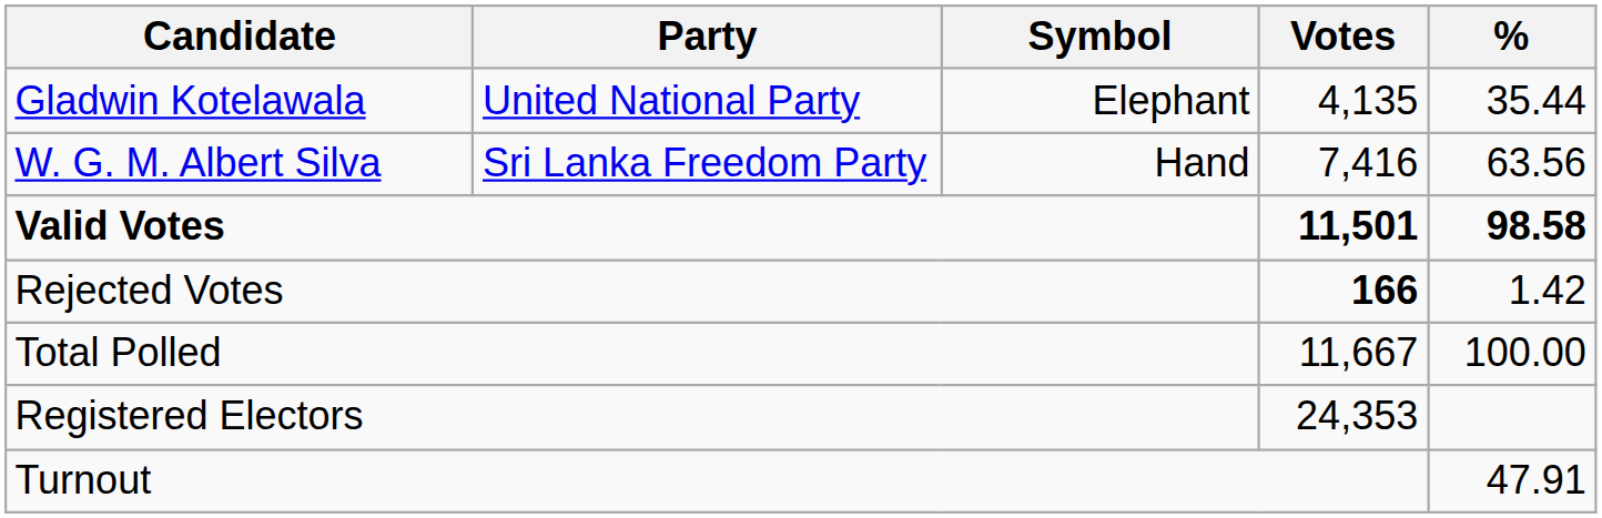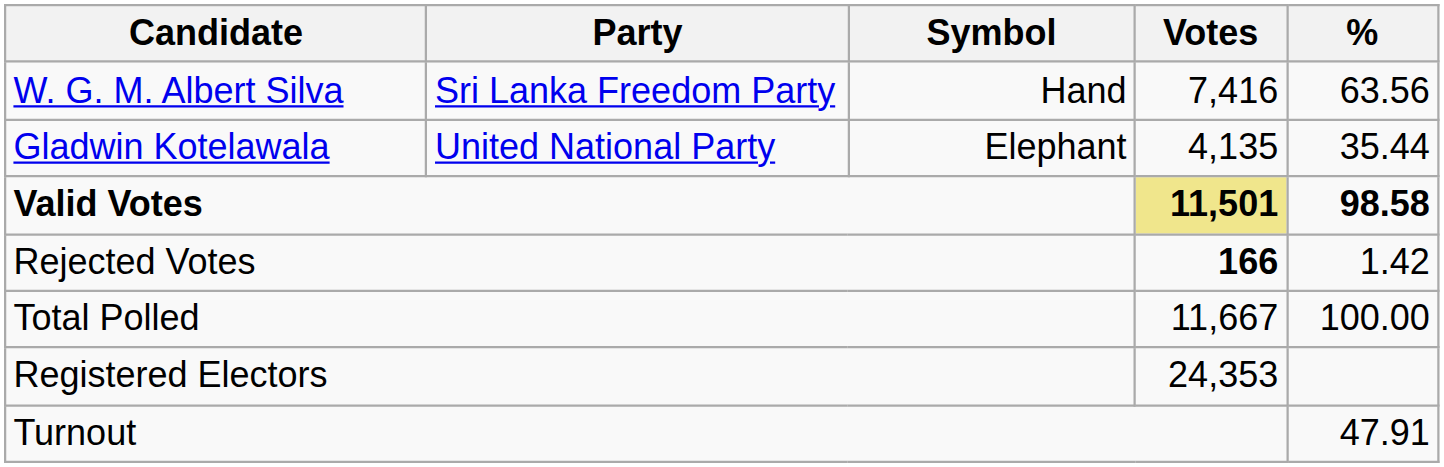 <table class="wikitable" border="1" style="text-align:right;">
 <tr>
 <th align=left width="180">Candidate</th>
 <th align=left width="180">Party</th>
 <th align=left width="120">Symbol</th>
 <th align=left width="60">Votes</th>
 <th align=left width="60">%</th>
 </tr>
 <tr>
+<td align=left><a href='#'>W. G. M. Albert Silva</a></td>
+<td align=left><a href='#'>Sri Lanka Freedom Party</a></td>
+<td>Hand</td>
+<td>7,416</td>
+<td>63.56</td>
+</tr>
+<tr>
 <td align=left><a href='#'>Gladwin Kotelawala</a></td>
 <td align=left><a href='#'>United National Party</a></td>
 <td>Elephant</td>
 <td>4,135</td>
 <td>35.44</td>
 </tr>
 <tr>
-<td align=left><a href='#'>W. G. M. Albert Silva</a></td>
-<td align=left><a href='#'>Sri Lanka Freedom Party</a></td>
-<td>Hand</td>
-<td>7,416</td>
-<td>63.56</td>
-</tr>
-<tr>
 <td align=left colspan=3><strong>Valid Votes</strong></td>
-<td><strong>11,501</strong></td>
+<td style="background: khaki;"><strong>11,501</strong></td>
 <td><strong>98.58</strong></td>
 </tr>
 <tr>
 <td align=left colspan=3>Rejected Votes</td>
 <td><strong>166</strong></td>
 <td>1.42</td>
 </tr>
 <tr>
 <td align=left colspan=3>Total Polled</td>
 <td>11,667</td>
 <td>100.00</td>
 </tr>
 <tr>
 <td align=left colspan=3>Registered Electors</td>
 <td>24,353</td>
 <td></td>
 </tr>
 <tr>
 <td align=left colspan=4>Turnout</td>
 <td>47.91</td>
 </tr>
 </table>
